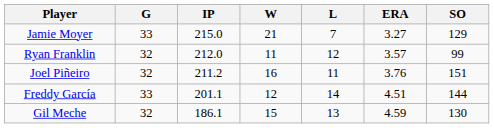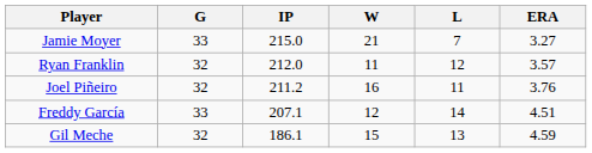 <table class="wikitable sortable">
 <tr>
 <th bgcolor="#DDDDFF" width="16%">Player</th>
 <th bgcolor="#DDDDFF" width="9%">G</th>
 <th bgcolor="#DDDDFF" width="9%">IP</th>
 <th bgcolor="#DDDDFF" width="9%">W</th>
 <th bgcolor="#DDDDFF" width="9%">L</th>
 <th bgcolor="#DDDDFF" width="9%">ERA</th>
-<th bgcolor="#DDDDFF" width="9%">SO</th>
 </tr>
 <tr align="center">
 <td><a href='#'>Jamie Moyer</a></td>
 <td>33</td>
 <td>215.0</td>
 <td>21</td>
 <td>7</td>
 <td>3.27</td>
-<td>129</td>
 </tr>
 <tr align="center">
 <td><a href='#'>Ryan Franklin</a></td>
 <td>32</td>
 <td>212.0</td>
 <td>11</td>
 <td>12</td>
 <td>3.57</td>
-<td>99</td>
 </tr>
 <tr align="center">
 <td><a href='#'>Joel Piñeiro</a></td>
 <td>32</td>
 <td>211.2</td>
 <td>16</td>
 <td>11</td>
 <td>3.76</td>
-<td>151</td>
 </tr>
 <tr align="center">
 <td><a href='#'>Freddy García</a></td>
 <td>33</td>
-<td>201.1</td>
+<td>207.1</td>
 <td>12</td>
 <td>14</td>
 <td>4.51</td>
-<td>144</td>
 </tr>
 <tr align="center">
 <td><a href='#'>Gil Meche</a></td>
 <td>32</td>
 <td>186.1</td>
 <td>15</td>
 <td>13</td>
 <td>4.59</td>
-<td>130</td>
 </tr>
 </table>
